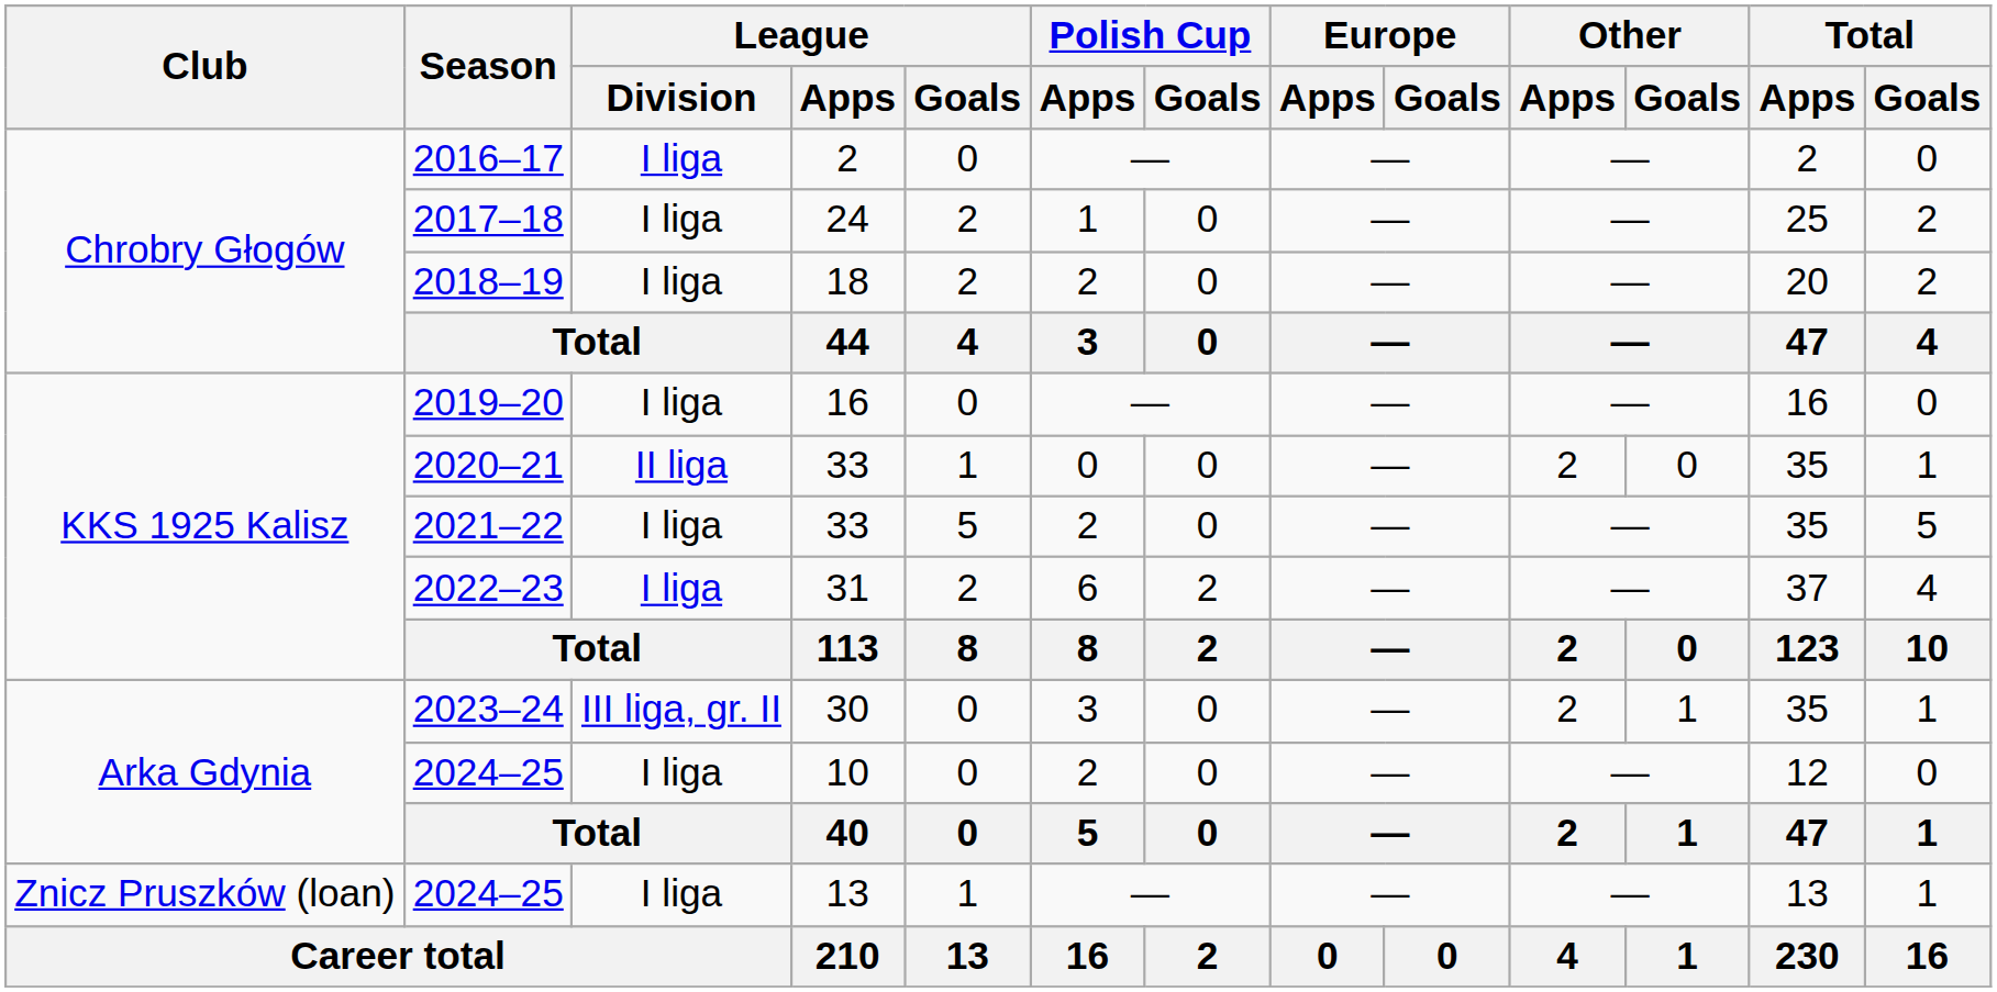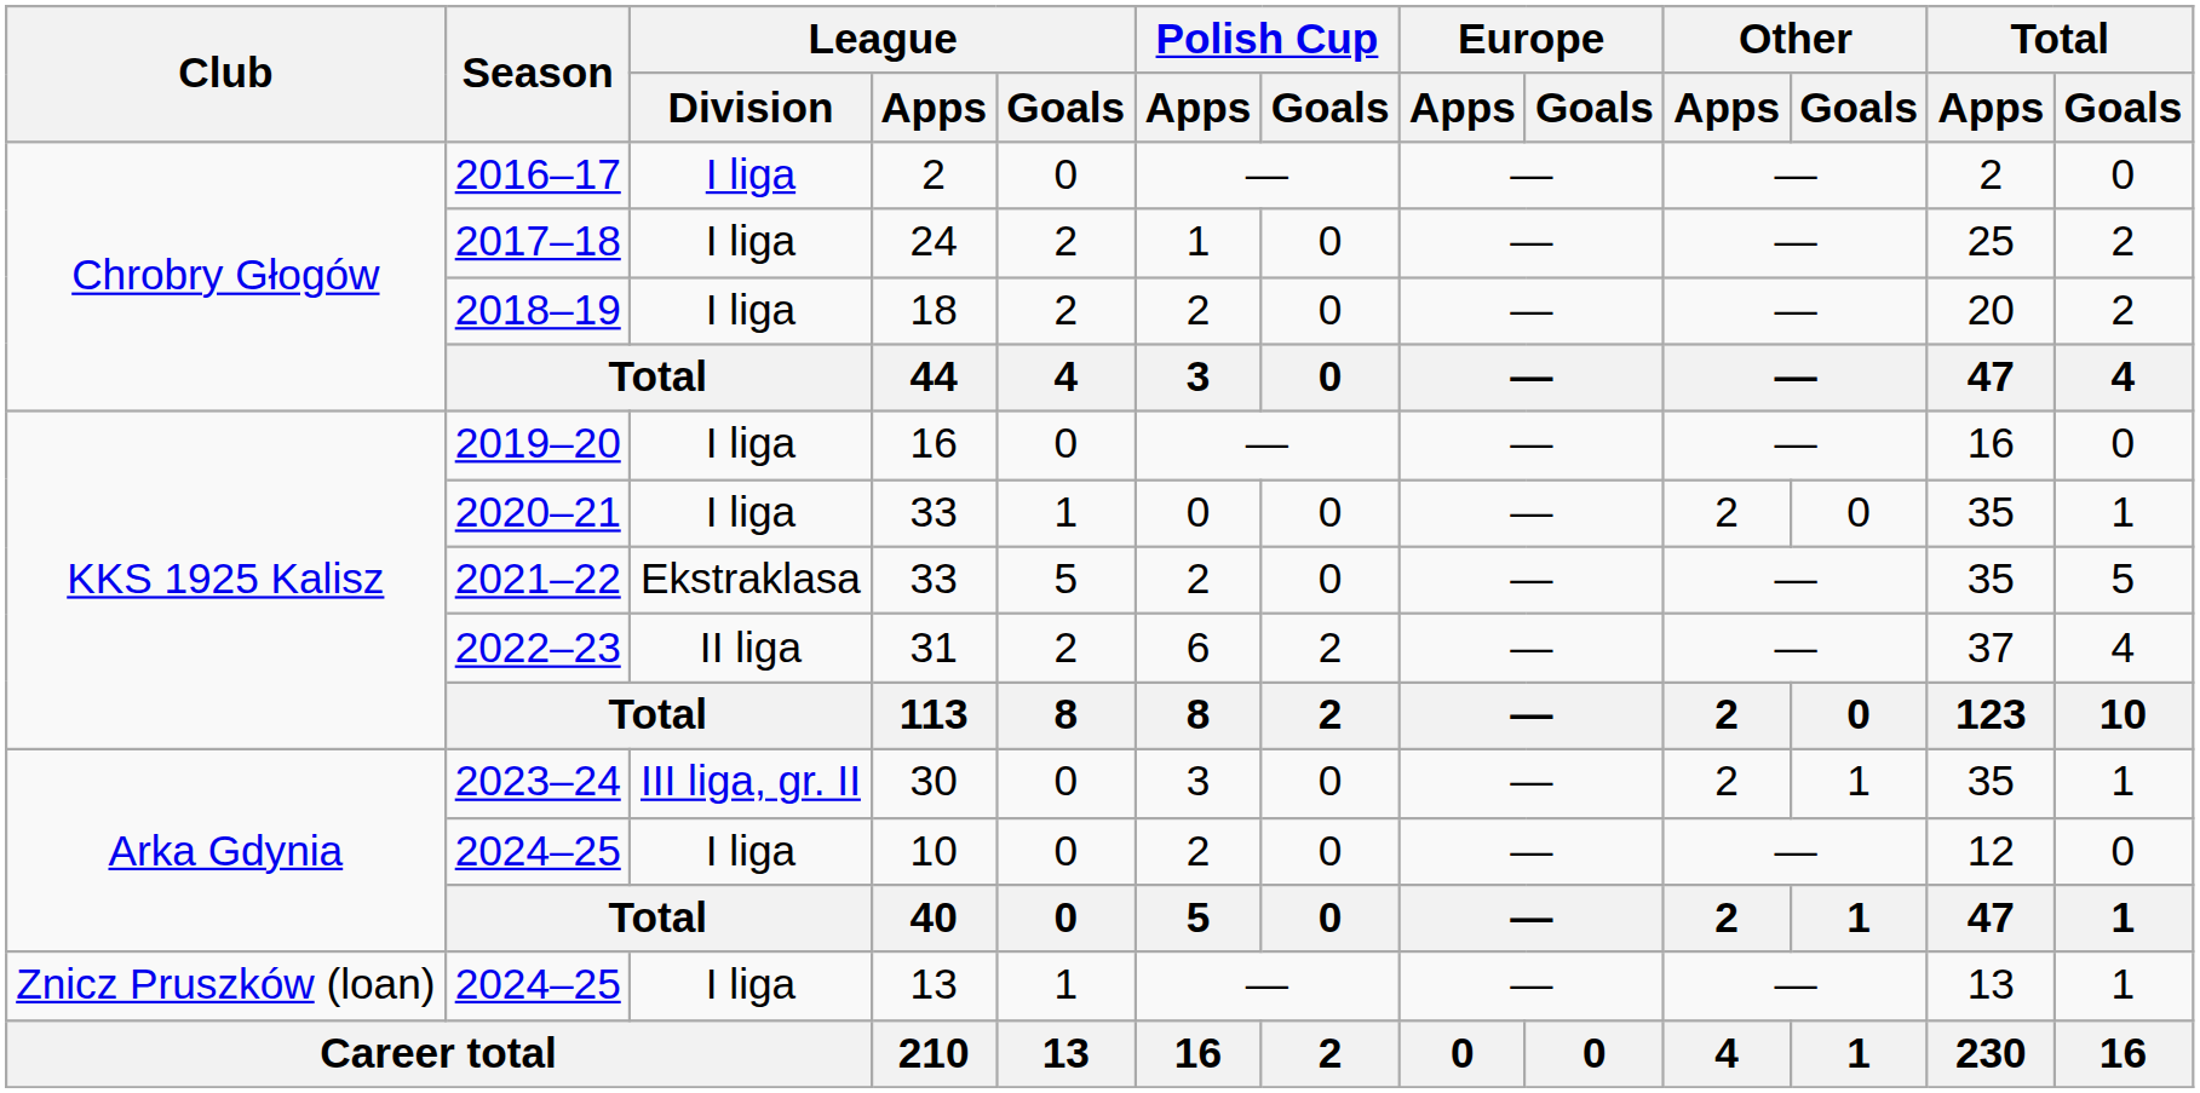 <table class="wikitable" style="text-align: center;">
 <tr>
 <th rowspan="2">Club</th>
 <th rowspan="2">Season</th>
 <th colspan="3">League</th>
 <th colspan="2"><a href='#'>Polish Cup</a></th>
 <th colspan="2">Europe</th>
 <th colspan="2">Other</th>
 <th colspan="2">Total</th>
 </tr>
 <tr>
 <th>Division</th>
 <th>Apps</th>
 <th>Goals</th>
 <th>Apps</th>
 <th>Goals</th>
 <th>Apps</th>
 <th>Goals</th>
 <th>Apps</th>
 <th>Goals</th>
 <th>Apps</th>
 <th>Goals</th>
 </tr>
 <tr>
 <td rowspan="4"><a href='#'>Chrobry Głogów</a></td>
 <td><a href='#'>2016–17</a></td>
 <td><a href='#'>I liga</a></td>
 <td>2</td>
 <td>0</td>
 <td colspan="2">—</td>
 <td colspan="2">—</td>
 <td colspan="2">—</td>
 <td>2</td>
 <td>0</td>
 </tr>
 <tr>
 <td><a href='#'>2017–18</a></td>
 <td>I liga</td>
 <td>24</td>
 <td>2</td>
 <td>1</td>
 <td>0</td>
 <td colspan="2">—</td>
 <td colspan="2">—</td>
 <td>25</td>
 <td>2</td>
 </tr>
 <tr>
 <td><a href='#'>2018–19</a></td>
 <td>I liga</td>
 <td>18</td>
 <td>2</td>
 <td>2</td>
 <td>0</td>
 <td colspan="2">—</td>
 <td colspan="2">—</td>
 <td>20</td>
 <td>2</td>
 </tr>
 <tr>
 <th colspan="2">Total</th>
 <th>44</th>
 <th>4</th>
 <th>3</th>
 <th>0</th>
 <th colspan="2">—</th>
 <th colspan="2">—</th>
 <th>47</th>
 <th>4</th>
 </tr>
 <tr>
 <td rowspan="5"><a href='#'>KKS 1925 Kalisz</a></td>
 <td><a href='#'>2019–20</a></td>
 <td>I liga</td>
 <td>16</td>
 <td>0</td>
 <td colspan="2">—</td>
 <td colspan="2">—</td>
 <td colspan="2">—</td>
 <td>16</td>
 <td>0</td>
 </tr>
 <tr>
 <td><a href='#'>2020–21</a></td>
-<td><a href='#'>II liga</a></td>
+<td>I liga</td>
 <td>33</td>
 <td>1</td>
 <td>0</td>
 <td>0</td>
 <td colspan="2">—</td>
 <td>2</td>
 <td>0</td>
 <td>35</td>
 <td>1</td>
 </tr>
 <tr>
 <td><a href='#'>2021–22</a></td>
-<td>I liga</td>
+<td>Ekstraklasa</td>
 <td>33</td>
 <td>5</td>
 <td>2</td>
 <td>0</td>
 <td colspan="2">—</td>
 <td colspan="2">—</td>
 <td>35</td>
 <td>5</td>
 </tr>
 <tr>
 <td><a href='#'>2022–23</a></td>
-<td><a href='#'>I liga</a></td>
+<td>II liga</td>
 <td>31</td>
 <td>2</td>
 <td>6</td>
 <td>2</td>
 <td colspan="2">—</td>
 <td colspan="2">—</td>
 <td>37</td>
 <td>4</td>
 </tr>
 <tr>
 <th colspan="2">Total</th>
 <th>113</th>
 <th>8</th>
 <th>8</th>
 <th>2</th>
 <th colspan="2">—</th>
 <th>2</th>
 <th>0</th>
 <th>123</th>
 <th>10</th>
 </tr>
 <tr>
 <td rowspan="3"><a href='#'>Arka Gdynia</a></td>
 <td><a href='#'>2023–24</a></td>
 <td><a href='#'>III liga, gr. II</a></td>
 <td>30</td>
 <td>0</td>
 <td>3</td>
 <td>0</td>
 <td colspan="2">—</td>
 <td>2</td>
 <td>1</td>
 <td>35</td>
 <td>1</td>
 </tr>
 <tr>
 <td><a href='#'>2024–25</a></td>
 <td>I liga</td>
 <td>10</td>
 <td>0</td>
 <td>2</td>
 <td>0</td>
 <td colspan="2">—</td>
 <td colspan="2">—</td>
 <td>12</td>
 <td>0</td>
 </tr>
 <tr>
 <th colspan="2">Total</th>
 <th>40</th>
 <th>0</th>
 <th>5</th>
 <th>0</th>
 <th colspan="2">—</th>
 <th>2</th>
 <th>1</th>
 <th>47</th>
 <th>1</th>
 </tr>
 <tr>
 <td><a href='#'>Znicz Pruszków</a> (loan)</td>
 <td><a href='#'>2024–25</a></td>
 <td>I liga</td>
 <td>13</td>
 <td>1</td>
 <td colspan="2">—</td>
 <td colspan="2">—</td>
 <td colspan="2">—</td>
 <td>13</td>
 <td>1</td>
 </tr>
 <tr>
 <th colspan="3">Career total</th>
 <th>210</th>
 <th>13</th>
 <th>16</th>
 <th>2</th>
 <th>0</th>
 <th>0</th>
 <th>4</th>
 <th>1</th>
 <th>230</th>
 <th>16</th>
 </tr>
 </table>
